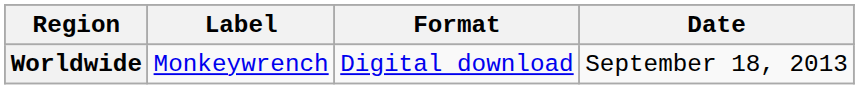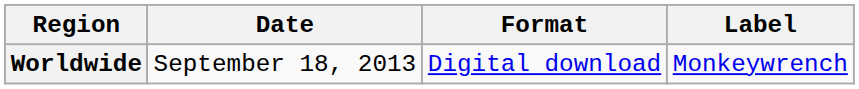 <table class="wikitable plainrowheaders">
 <tr>
 <th scope="col">Region</th>
+<th scope="col">Date</th>
+<th scope="col">Format</th>
 <th scope="col">Label</th>
-<th scope="col">Format</th>
-<th scope="col">Date</th>
 </tr>
 <tr>
 <th scope="row">Worldwide</th>
+<td>September 18, 2013</td>
+<td><a href='#'>Digital download</a></td>
 <td><a href='#'>Monkeywrench</a></td>
-<td><a href='#'>Digital download</a></td>
-<td>September 18, 2013</td>
 </tr>
 </table>
